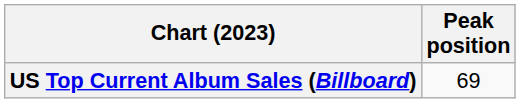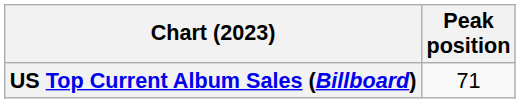 <table class="wikitable sortable plainrowheaders" style="text-align:center">
 <tr>
 <th scope="col">Chart (2023)</th>
 <th scope="col">Peak<br>position</th>
 </tr>
 <tr>
 <th scope="row">US <a href='#'>Top Current Album Sales</a> (<em><a href='#'>Billboard</a></em>)</th>
-<td>69</td>
+<td>71</td>
 </tr>
 </table>
